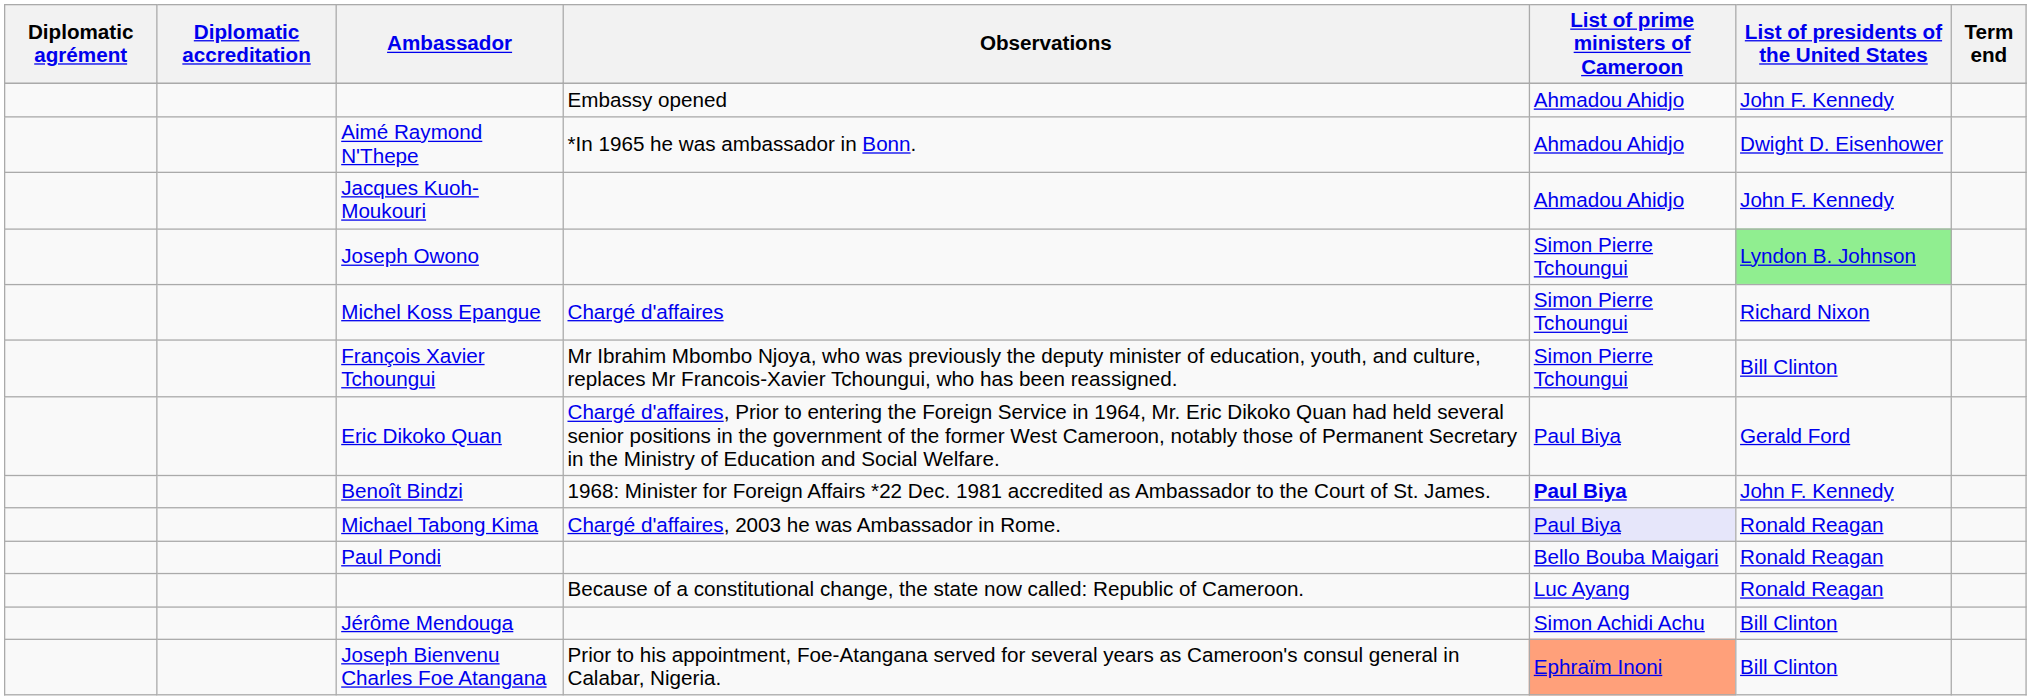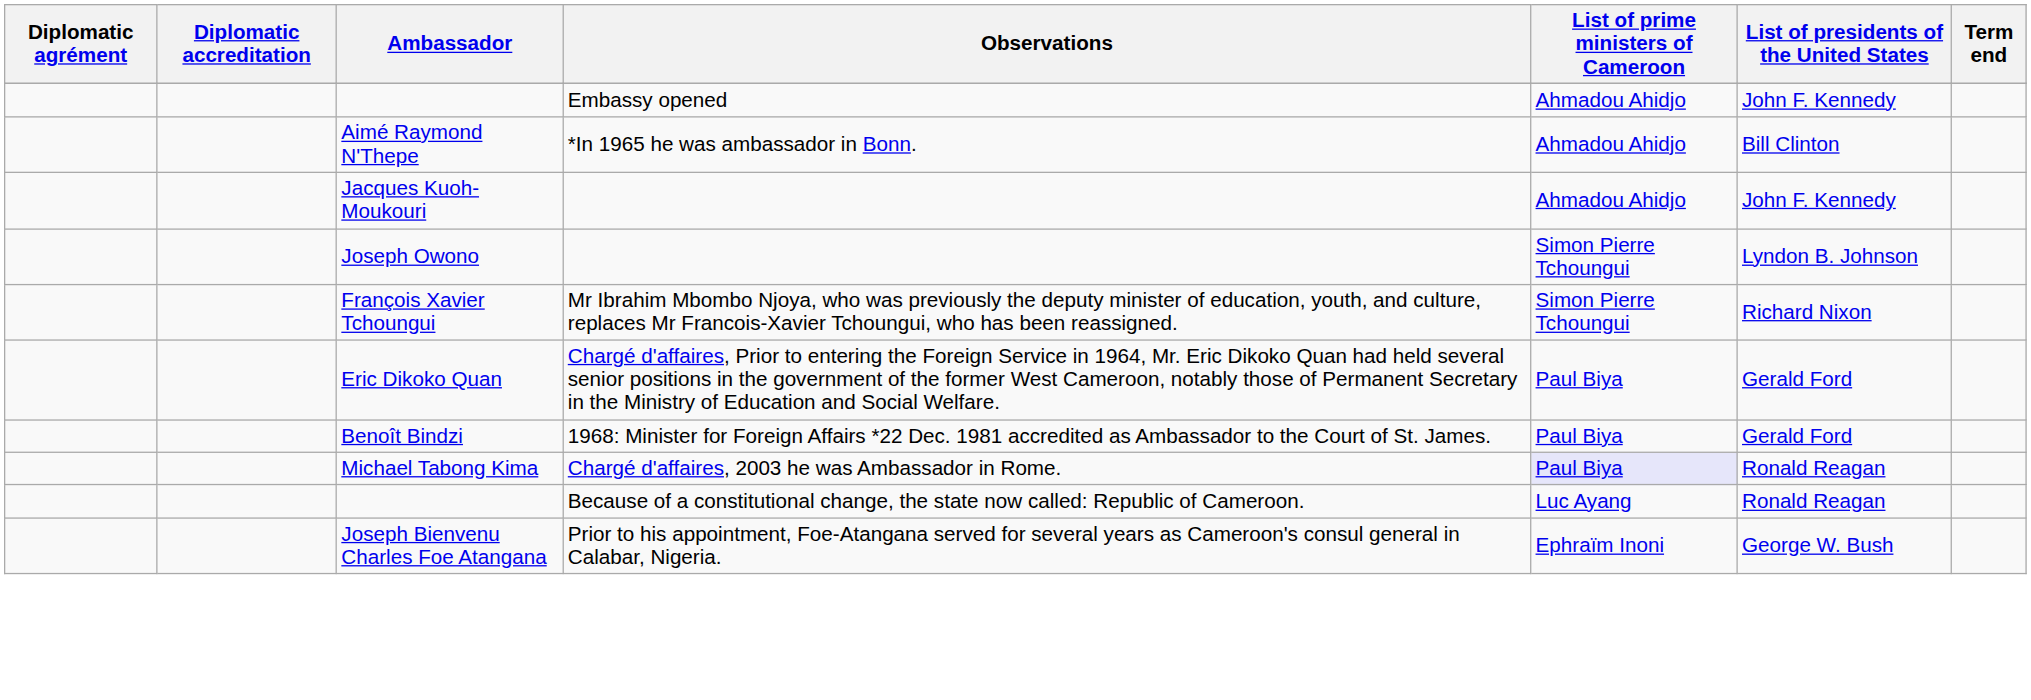 <table class="wikitable sortable">
 <tr>
 <th>Diplomatic <a href='#'>agrément</a></th>
 <th><a href='#'>Diplomatic accreditation</a></th>
 <th><a href='#'>Ambassador</a></th>
 <th>Observations</th>
 <th><a href='#'>List of prime ministers of Cameroon</a></th>
 <th><a href='#'>List of presidents of the United States</a></th>
 <th>Term end</th>
 </tr>
 <tr>
 </tr>
 <tr>
 <td></td>
 <td></td>
 <td></td>
 <td>Embassy opened</td>
 <td><a href='#'>Ahmadou Ahidjo</a></td>
 <td><a href='#'>John F. Kennedy</a></td>
 <td></td>
 </tr>
 <tr>
 <td></td>
 <td></td>
 <td><a href='#'>Aimé Raymond N'Thepe</a></td>
 <td>*In 1965 he was ambassador in <a href='#'>Bonn</a>.</td>
 <td><a href='#'>Ahmadou Ahidjo</a></td>
-<td><a href='#'>Dwight D. Eisenhower</a></td>
+<td><a href='#'>Bill Clinton</a></td>
 <td></td>
 </tr>
 <tr>
 <td></td>
 <td></td>
 <td><a href='#'>Jacques Kuoh-Moukouri</a></td>
 <td></td>
 <td><a href='#'>Ahmadou Ahidjo</a></td>
 <td><a href='#'>John F. Kennedy</a></td>
 <td></td>
 </tr>
 <tr>
 <td></td>
 <td></td>
 <td><a href='#'>Joseph Owono</a></td>
 <td></td>
 <td><a href='#'>Simon Pierre Tchoungui</a></td>
-<td style="background: lightgreen;"><a href='#'>Lyndon B. Johnson</a></td>
-<td></td>
-</tr>
-<tr>
-<td></td>
-<td></td>
-<td><a href='#'>Michel Koss Epangue</a></td>
-<td><a href='#'>Chargé d'affaires</a></td>
-<td><a href='#'>Simon Pierre Tchoungui</a></td>
-<td><a href='#'>Richard Nixon</a></td>
+<td><a href='#'>Lyndon B. Johnson</a></td>
 <td></td>
 </tr>
 <tr>
 <td></td>
 <td></td>
 <td><a href='#'>François Xavier Tchoungui</a></td>
 <td>Mr Ibrahim Mbombo Njoya, who was previously the deputy minister of education, youth, and culture, replaces Mr Francois-Xavier Tchoungui, who has been reassigned.</td>
 <td><a href='#'>Simon Pierre Tchoungui</a></td>
-<td><a href='#'>Bill Clinton</a></td>
+<td><a href='#'>Richard Nixon</a></td>
 <td></td>
 </tr>
 <tr>
 <td></td>
 <td></td>
 <td><a href='#'>Eric Dikoko Quan</a></td>
 <td><a href='#'>Chargé d'affaires</a>, Prior to entering the Foreign Service in 1964, Mr. Eric Dikoko Quan had held several senior positions in the government of the former West Cameroon, notably those of Permanent Secretary in the Ministry of Education and Social Welfare.</td>
 <td><a href='#'>Paul Biya</a></td>
 <td><a href='#'>Gerald Ford</a></td>
 <td></td>
 </tr>
 <tr>
 <td></td>
 <td></td>
 <td><a href='#'>Benoît Bindzi</a></td>
 <td>1968: Minister for Foreign Affairs *22 Dec. 1981 accredited as Ambassador to the Court of St. James.</td>
-<td><strong><a href='#'>Paul Biya</a></strong></td>
-<td><a href='#'>John F. Kennedy</a></td>
+<td><a href='#'>Paul Biya</a></td>
+<td><a href='#'>Gerald Ford</a></td>
 <td></td>
 </tr>
 <tr>
 <td></td>
 <td></td>
 <td><a href='#'>Michael Tabong Kima</a></td>
 <td><a href='#'>Chargé d'affaires</a>, 2003 he was Ambassador in Rome.</td>
 <td style="background: lavender;"><a href='#'>Paul Biya</a></td>
-<td><a href='#'>Ronald Reagan</a></td>
-<td></td>
-</tr>
-<tr>
-<td></td>
-<td></td>
-<td><a href='#'>Paul Pondi</a></td>
-<td></td>
-<td><a href='#'>Bello Bouba Maigari</a></td>
 <td><a href='#'>Ronald Reagan</a></td>
 <td></td>
 </tr>
 <tr>
 <td></td>
 <td></td>
 <td></td>
 <td>Because of a constitutional change, the state now called: Republic of Cameroon.</td>
 <td><a href='#'>Luc Ayang</a></td>
 <td><a href='#'>Ronald Reagan</a></td>
 <td></td>
 </tr>
 <tr>
 <td></td>
 <td></td>
-<td><a href='#'>Jérôme Mendouga</a></td>
-<td></td>
-<td><a href='#'>Simon Achidi Achu</a></td>
-<td><a href='#'>Bill Clinton</a></td>
-<td></td>
-</tr>
-<tr>
-<td></td>
-<td></td>
 <td><a href='#'>Joseph Bienvenu Charles Foe Atangana</a></td>
 <td>Prior to his appointment, Foe-Atangana served for several years as Cameroon's consul general in Calabar, Nigeria.</td>
-<td style="background: lightsalmon;"><a href='#'>Ephraïm Inoni</a></td>
-<td><a href='#'>Bill Clinton</a></td>
+<td><a href='#'>Ephraïm Inoni</a></td>
+<td><a href='#'>George W. Bush</a></td>
 <td></td>
 </tr>
 </table>
